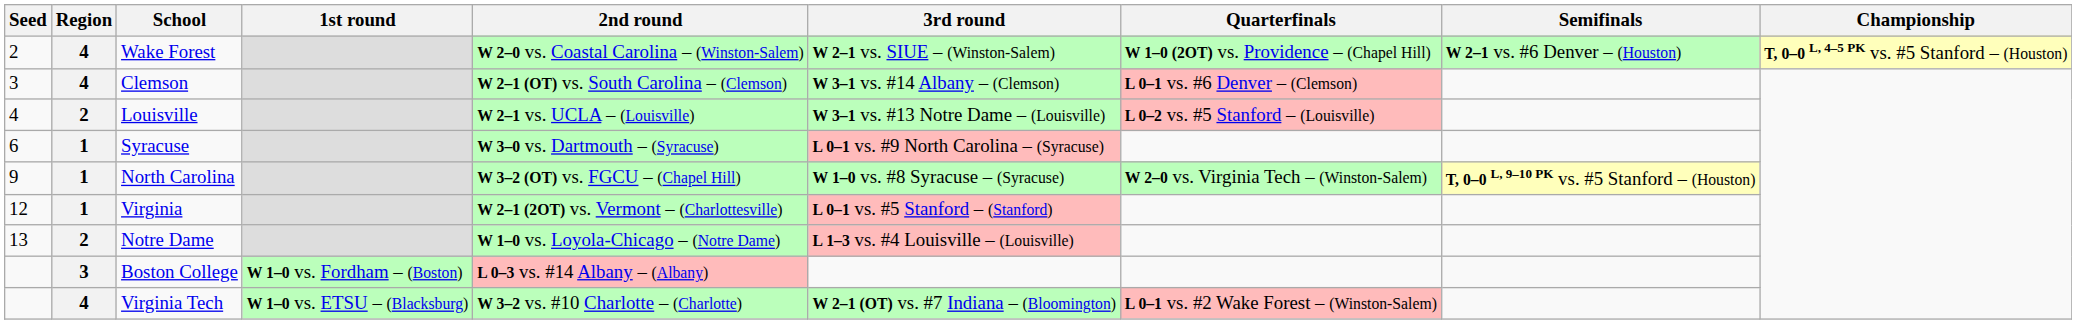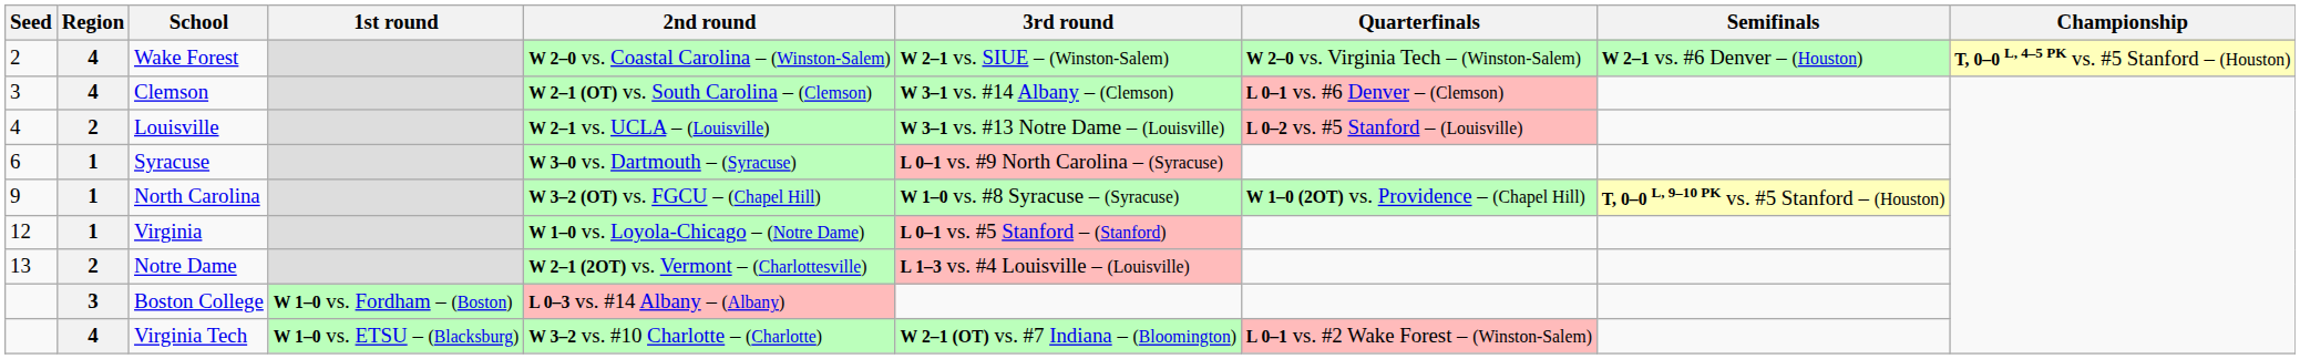 <table class="sortable wikitable" style="white-space:nowrap; font-size:90%;">
 <tr>
 <th>Seed</th>
 <th>Region</th>
 <th>School</th>
 <th>1st round</th>
 <th>2nd round</th>
 <th>3rd round</th>
 <th>Quarterfinals</th>
 <th>Semifinals</th>
 <th>Championship</th>
 </tr>
 <tr>
 <td>2</td>
 <th>4</th>
 <td><a href='#'>Wake Forest</a></td>
 <td bgcolor=#ddd></td>
 <td style="background:#bfb;"><small><strong>W 2–0</strong></small> vs. <a href='#'>Coastal Carolina</a> – <small>(<a href='#'>Winston-Salem</a>)</small></td>
 <td style="background:#bfb;"><small><strong>W 2–1</strong></small> vs. <a href='#'>SIUE</a> – <small>(Winston-Salem)</small></td>
-<td style="background:#bfb;"><small><strong>W 1–0 (2OT)</strong></small> vs. <a href='#'>Providence</a> – <small>(Chapel Hill)</small></td>
+<td style="background:#bfb;"><small><strong>W 2–0</strong></small> vs. Virginia Tech – <small>(Winston-Salem)</small></td>
 <td style="background:#bfb;"><small><strong>W 2–1</strong></small> vs. #6 Denver – <small>(<a href='#'>Houston</a>)</small></td>
 <td style="background:#ffb;"><small><strong>T, 0–0 <sup>L, 4–5 PK</sup></strong></small> vs. #5 Stanford – <small>(Houston)</small></td>
 </tr>
 <tr>
 <td>3</td>
 <th>4</th>
 <td><a href='#'>Clemson</a></td>
 <td bgcolor=#ddd></td>
 <td style="background:#bfb;"><small><strong>W 2–1 (OT)</strong></small> vs. <a href='#'>South Carolina</a> – <small>(<a href='#'>Clemson</a>)</small></td>
 <td style="background:#bfb;"><small><strong>W 3–1</strong></small> vs. #14 <a href='#'>Albany</a> – <small>(Clemson)</small></td>
 <td style="background:#fbb;"><small><strong>L 0–1</strong></small> vs. #6 <a href='#'>Denver</a> – <small>(Clemson)</small></td>
 <td></td>
 </tr>
 <tr>
 <td>4</td>
 <th>2</th>
 <td><a href='#'>Louisville</a></td>
 <td bgcolor=#ddd></td>
 <td style="background:#bfb;"><small><strong>W 2–1</strong></small> vs. <a href='#'>UCLA</a> – <small>(<a href='#'>Louisville</a>)</small></td>
 <td style="background:#bfb;"><small><strong>W 3–1</strong></small> vs. #13 Notre Dame – <small>(Louisville)</small></td>
 <td style="background:#fbb;"><small><strong>L 0–2</strong></small>  vs. #5 <a href='#'>Stanford</a>  – <small>(Louisville)</small></td>
 <td></td>
 </tr>
 <tr>
 <td>6</td>
 <th>1</th>
 <td><a href='#'>Syracuse</a></td>
 <td bgcolor=#ddd></td>
 <td style="background:#bfb;"><small><strong>W 3–0</strong></small> vs. <a href='#'>Dartmouth</a> – <small>(<a href='#'>Syracuse</a>)</small></td>
 <td style="background:#fbb;"><small><strong>L 0–1</strong></small>  vs. #9 North Carolina – <small>(Syracuse)</small></td>
 <td></td>
 <td></td>
 </tr>
 <tr>
 <td>9</td>
 <th>1</th>
 <td><a href='#'>North Carolina</a></td>
 <td bgcolor=#ddd></td>
 <td style="background:#bfb;"><small><strong>W 3–2 (OT)</strong></small> vs. <a href='#'>FGCU</a> – <small>(<a href='#'>Chapel Hill</a>)</small></td>
 <td style="background:#bfb;"><small><strong>W 1–0</strong></small> vs. #8 Syracuse – <small>(Syracuse)</small></td>
-<td style="background:#bfb;"><small><strong>W 2–0</strong></small> vs. Virginia Tech – <small>(Winston-Salem)</small></td>
+<td style="background:#bfb;"><small><strong>W 1–0 (2OT)</strong></small> vs. <a href='#'>Providence</a> – <small>(Chapel Hill)</small></td>
 <td style="background:#ffb;"><small><strong>T, 0–0 <sup>L, 9–10 PK</sup></strong></small> vs. #5 Stanford – <small>(Houston)</small></td>
 </tr>
 <tr>
 <td>12</td>
 <th>1</th>
 <td><a href='#'>Virginia</a></td>
 <td bgcolor=#ddd></td>
-<td style="background:#bfb;"><small><strong>W 2–1 (2OT)</strong></small> vs. <a href='#'>Vermont</a> – <small>(<a href='#'>Charlottesville</a>)</small></td>
+<td style="background:#bfb;"><small><strong>W 1–0</strong></small> vs. <a href='#'>Loyola-Chicago</a> – <small>(<a href='#'>Notre Dame</a>)</small></td>
 <td style="background:#fbb;"><small><strong>L 0–1</strong></small>  vs. #5 <a href='#'>Stanford</a> – <small>(<a href='#'>Stanford</a>)</small></td>
 <td></td>
 <td></td>
 </tr>
 <tr>
 <td>13</td>
 <th>2</th>
 <td><a href='#'>Notre Dame</a></td>
 <td bgcolor=#ddd></td>
-<td style="background:#bfb;"><small><strong>W 1–0</strong></small> vs. <a href='#'>Loyola-Chicago</a> – <small>(<a href='#'>Notre Dame</a>)</small></td>
+<td style="background:#bfb;"><small><strong>W 2–1 (2OT)</strong></small> vs. <a href='#'>Vermont</a> – <small>(<a href='#'>Charlottesville</a>)</small></td>
 <td style="background:#fbb;"><small><strong>L 1–3</strong></small>  vs. #4 Louisville – <small>(Louisville)</small></td>
 <td></td>
 <td></td>
 </tr>
 <tr>
 <td></td>
 <th>3</th>
 <td><a href='#'>Boston College</a></td>
 <td style="background:#bfb;"><small><strong>W 1–0</strong></small> vs. <a href='#'>Fordham</a> – <small>(<a href='#'>Boston</a>)</small></td>
 <td style="background:#fbb;"><small><strong>L 0–3</strong></small> vs. #14 <a href='#'>Albany</a> – <small>(<a href='#'>Albany</a>)</small></td>
 <td></td>
 <td></td>
 <td></td>
 </tr>
 <tr>
 <td></td>
 <th>4</th>
 <td><a href='#'>Virginia Tech</a></td>
 <td style="background:#bfb;"><small><strong>W 1–0</strong></small> vs. <a href='#'>ETSU</a> – <small>(<a href='#'>Blacksburg</a>)</small></td>
 <td style="background:#bfb;"><small><strong>W 3–2</strong></small> vs. #10 <a href='#'>Charlotte</a> – <small>(<a href='#'>Charlotte</a>)</small></td>
 <td style="background:#bfb;"><small><strong>W 2–1 (OT)</strong></small> vs. #7 <a href='#'>Indiana</a> – <small>(<a href='#'>Bloomington</a>)</small></td>
 <td style="background:#fbb;"><small><strong>L 0–1</strong></small> vs. #2 Wake Forest – <small>(Winston-Salem)</small></td>
 <td></td>
 </tr>
 </table>
